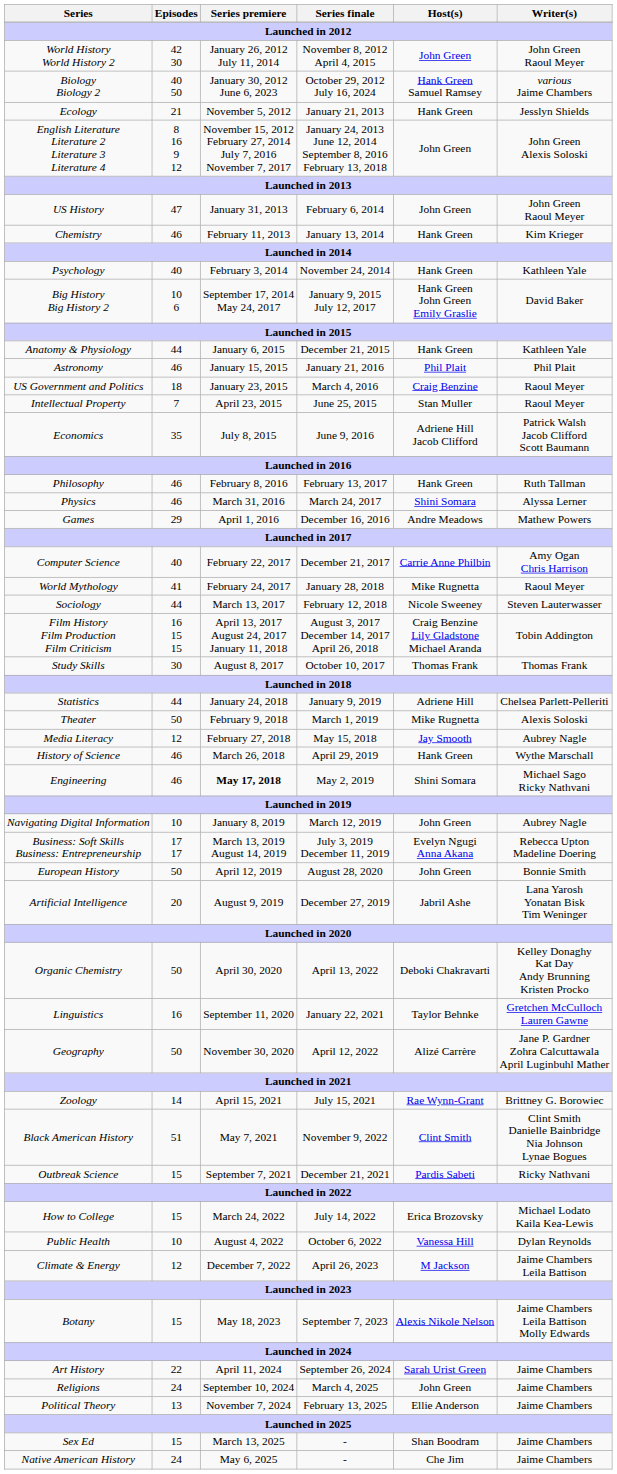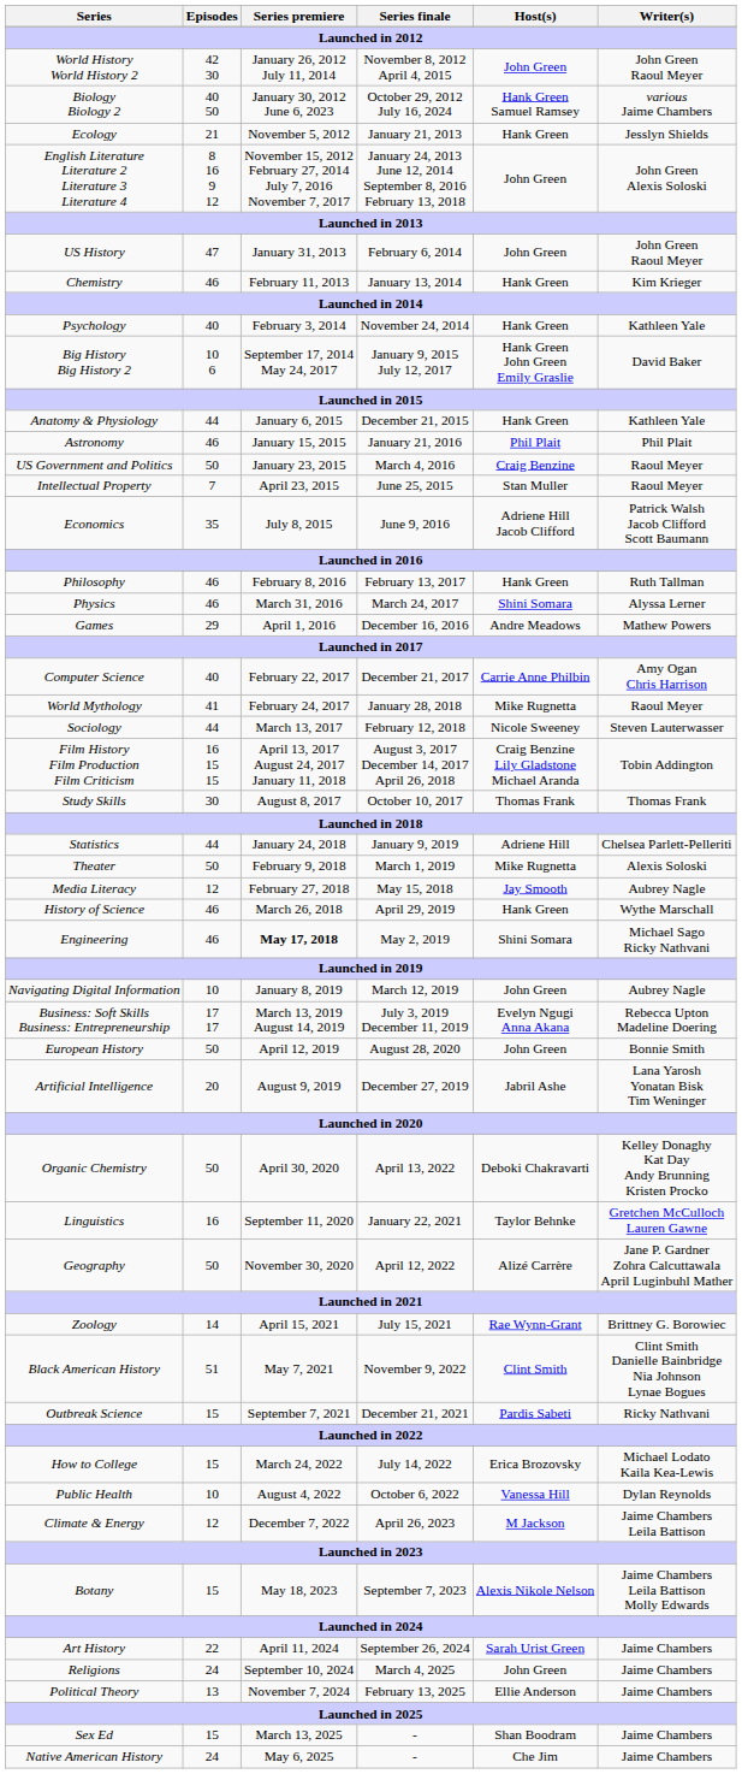 <table class="wikitable" style="text-align:center">
 <tr>
 <th>Series</th>
 <th>Episodes</th>
 <th>Series premiere</th>
 <th>Series finale</th>
 <th>Host(s)</th>
 <th>Writer(s)</th>
 </tr>
 <tr>
 </tr>
 <tr>
 <th colspan="7" style="background-color:#ccccff;">Launched in 2012</th>
 </tr>
 <tr>
 <td style="text-align:center;"><em>World History</em><br><em>World History 2</em></td>
 <td>42<br>30</td>
 <td style="text-align:center;">January 26, 2012<br>July 11, 2014</td>
 <td style="text-align:center;">November 8, 2012<br>April 4, 2015</td>
 <td style="text-align:center;"><a href='#'>John Green</a></td>
 <td style="text-align:center;">John Green<br>Raoul Meyer</td>
 </tr>
 <tr>
 <td style="text-align:center;"><em>Biology</em><br><em>Biology 2</em></td>
 <td>40<br>50</td>
 <td style="text-align:center;">January 30, 2012<br>June 6, 2023</td>
 <td style="text-align:center;">October 29, 2012<br>July 16, 2024</td>
 <td style="text-align:center;"><a href='#'>Hank Green</a><br>Samuel Ramsey</td>
 <td style="text-align:center;"><em>various</em><br>Jaime Chambers</td>
 </tr>
 <tr>
 <td style="text-align:center;"><em>Ecology</em></td>
 <td>21</td>
 <td style="text-align:center;">November 5, 2012</td>
 <td style="text-align:center;">January 21, 2013</td>
 <td style="text-align:center;">Hank Green</td>
 <td style="text-align:center;">Jesslyn Shields</td>
 </tr>
 <tr>
 <td style="text-align:center;"><em>English Literature</em><br><em>Literature 2</em><br><em>Literature 3</em><br><em>Literature 4</em></td>
 <td>8<br>16<br>9<br>12</td>
 <td style="text-align:center;">November 15, 2012<br>February 27, 2014 <br>July 7, 2016<br>November 7, 2017</td>
 <td style="text-align:center;">January 24, 2013<br>June 12, 2014<br>September 8, 2016<br>February 13, 2018</td>
 <td style="text-align:center;">John Green</td>
 <td style="text-align:center;">John Green<br>Alexis Soloski</td>
 </tr>
 <tr>
 <th colspan="7" style="background-color:#ccccff;">Launched in 2013</th>
 </tr>
 <tr>
 <td style="text-align:center;"><em>US History</em></td>
 <td>47</td>
 <td style="text-align:center;">January 31, 2013</td>
 <td style="text-align:center;">February 6, 2014</td>
 <td style="text-align:center;">John Green</td>
 <td style="text-align:center;">John Green<br>Raoul Meyer</td>
 </tr>
 <tr>
 <td style="text-align:center;"><em>Chemistry</em></td>
 <td>46</td>
 <td style="text-align:center;">February 11, 2013</td>
 <td style="text-align:center;">January 13, 2014</td>
 <td style="text-align:center;">Hank Green</td>
 <td style="text-align:center;">Kim Krieger</td>
 </tr>
 <tr>
 <th colspan="7" style="background-color:#ccccff;">Launched in 2014</th>
 </tr>
 <tr>
 <td style="text-align:center;"><em>Psychology</em></td>
 <td>40</td>
 <td style="text-align:center;">February 3, 2014</td>
 <td style="text-align:center;">November 24, 2014</td>
 <td style="text-align:center;">Hank Green</td>
 <td style="text-align:center;">Kathleen Yale</td>
 </tr>
 <tr>
 <td style="text-align:center;"><em>Big History</em><br><em>Big History 2</em></td>
 <td>10<br>6</td>
 <td style="text-align:center;">September 17, 2014<br> May 24, 2017</td>
 <td style="text-align:center;">January 9, 2015<br>July 12, 2017</td>
 <td style="text-align:center;">Hank Green<br>John Green<br><a href='#'>Emily Graslie</a></td>
 <td style="text-align:center;">David Baker</td>
 </tr>
 <tr>
 <th colspan="7" style="background-color:#ccccff;">Launched in 2015</th>
 </tr>
 <tr>
 <td style="text-align:center;"><em>Anatomy & Physiology</em></td>
 <td>44</td>
 <td style="text-align:center;">January 6, 2015</td>
 <td style="text-align:center;">December 21, 2015</td>
 <td style="text-align:center;">Hank Green</td>
 <td style="text-align:center;">Kathleen Yale</td>
 </tr>
 <tr>
 <td style="text-align:center;"><em>Astronomy</em></td>
 <td>46</td>
 <td style="text-align:center;">January 15, 2015</td>
 <td style="text-align:center;">January 21, 2016</td>
 <td style="text-align:center;"><a href='#'>Phil Plait</a></td>
 <td style="text-align:center;">Phil Plait</td>
 </tr>
 <tr>
 <td style="text-align:center;"><em>US Government and Politics</em></td>
-<td>18</td>
+<td>50</td>
 <td style="text-align:center;">January 23, 2015</td>
 <td style="text-align:center;">March 4, 2016</td>
 <td style="text-align:center;"><a href='#'>Craig Benzine</a></td>
 <td style="text-align:center;">Raoul Meyer</td>
 </tr>
 <tr>
 <td style="text-align:center;"><em>Intellectual Property</em></td>
 <td>7</td>
 <td style="text-align:center;">April 23, 2015</td>
 <td style="text-align:center;">June 25, 2015</td>
 <td style="text-align:center;">Stan Muller</td>
 <td style="text-align:center;">Raoul Meyer</td>
 </tr>
 <tr>
 <td style="text-align:center;"><em>Economics</em></td>
 <td>35</td>
 <td style="text-align:center;">July 8, 2015</td>
 <td style="text-align:center;">June 9, 2016</td>
 <td style="text-align:center;">Adriene Hill<br>Jacob Clifford</td>
 <td style="text-align:center;">Patrick Walsh<br>Jacob Clifford<br>Scott Baumann</td>
 </tr>
 <tr>
 <th colspan="7" style="background-color:#ccccff;">Launched in 2016</th>
 </tr>
 <tr>
 <td style="text-align:center;"><em>Philosophy</em></td>
 <td>46</td>
 <td style="text-align:center;">February 8, 2016</td>
 <td style="text-align:center;">February 13, 2017</td>
 <td style="text-align:center;">Hank Green</td>
 <td style="text-align:center;">Ruth Tallman</td>
 </tr>
 <tr>
 <td style="text-align:center;"><em>Physics</em></td>
 <td>46</td>
 <td style="text-align:center;">March 31, 2016</td>
 <td style="text-align:center;">March 24, 2017</td>
 <td style="text-align:center;"><a href='#'>Shini Somara</a></td>
 <td style="text-align:center;">Alyssa Lerner</td>
 </tr>
 <tr>
 <td style="text-align:center;"><em>Games</em></td>
 <td>29</td>
 <td style="text-align:center;">April 1, 2016</td>
 <td style="text-align:center;">December 16, 2016</td>
 <td style="text-align:center;">Andre Meadows</td>
 <td style="text-align:center;">Mathew Powers</td>
 </tr>
 <tr>
 <th colspan="7" style="background-color:#ccccff;">Launched in 2017</th>
 </tr>
 <tr>
 <td style="text-align:center;"><em>Computer Science</em></td>
 <td>40</td>
 <td style="text-align:center;">February 22, 2017</td>
 <td style="text-align:center;">December 21, 2017</td>
 <td style="text-align:center;"><a href='#'>Carrie Anne Philbin</a></td>
 <td style="text-align:center;">Amy Ogan<br><a href='#'>Chris Harrison</a></td>
 </tr>
 <tr>
 <td style="text-align:center;"><em>World Mythology</em></td>
 <td>41</td>
 <td style="text-align:center;">February 24, 2017</td>
 <td style="text-align:center;">January 28, 2018</td>
 <td style="text-align:center;">Mike Rugnetta</td>
 <td style="text-align:center;">Raoul Meyer</td>
 </tr>
 <tr>
 <td style="text-align:center;"><em>Sociology</em></td>
 <td>44</td>
 <td style="text-align:center;">March 13, 2017</td>
 <td style="text-align:center;">February 12, 2018</td>
 <td style="text-align:center;">Nicole Sweeney</td>
 <td style="text-align:center;">Steven Lauterwasser</td>
 </tr>
 <tr>
 <td style="text-align:center;"><em>Film History</em><br><em>Film Production</em><br><em>Film Criticism</em></td>
 <td>16<br>15<br>15</td>
 <td style="text-align:center;">April 13, 2017<br>August 24, 2017<br>January 11, 2018</td>
 <td style="text-align:center;">August 3, 2017<br>December 14, 2017<br>April 26, 2018</td>
 <td style="text-align:center;">Craig Benzine<br><a href='#'>Lily Gladstone</a><br>Michael Aranda</td>
 <td style="text-align:center;">Tobin Addington</td>
 </tr>
 <tr>
 <td style="text-align:center;"><em>Study Skills</em></td>
 <td>30</td>
 <td style="text-align:center;">August 8, 2017</td>
 <td style="text-align:center;">October 10, 2017</td>
 <td style="text-align:center;">Thomas Frank</td>
 <td style="text-align:center;">Thomas Frank</td>
 </tr>
 <tr>
 <th colspan="7" style="background-color:#ccccff;">Launched in 2018</th>
 </tr>
 <tr>
 <td style="text-align:center;"><em>Statistics</em></td>
 <td>44</td>
 <td style="text-align:center;">January 24, 2018</td>
 <td style="text-align:center;">January 9, 2019</td>
 <td style="text-align:center;">Adriene Hill</td>
 <td style="text-align:center;">Chelsea Parlett-Pelleriti</td>
 </tr>
 <tr>
 <td style="text-align:center;"><em>Theater</em></td>
 <td>50</td>
 <td style="text-align:center;">February 9, 2018</td>
 <td style="text-align:center;">March 1, 2019</td>
 <td style="text-align:center;">Mike Rugnetta</td>
 <td style="text-align:center;">Alexis Soloski</td>
 </tr>
 <tr>
 <td style="text-align:center;"><em>Media Literacy</em></td>
 <td>12</td>
 <td style="text-align:center;">February 27, 2018</td>
 <td style="text-align:center;">May 15, 2018</td>
 <td style="text-align:center;"><a href='#'>Jay Smooth</a></td>
 <td style="text-align:center;">Aubrey Nagle</td>
 </tr>
 <tr>
 <td style="text-align:center;"><em>History of Science</em></td>
 <td>46</td>
 <td style="text-align:center;">March 26, 2018</td>
 <td style="text-align:center;">April 29, 2019</td>
 <td style="text-align:center;">Hank Green</td>
 <td style="text-align:center;">Wythe Marschall</td>
 </tr>
 <tr>
 <td style="text-align:center;"><em>Engineering</em></td>
 <td>46</td>
 <td style="text-align:center;"><strong>May 17, 2018</strong></td>
 <td style="text-align:center;">May 2, 2019</td>
 <td style="text-align:center;">Shini Somara</td>
 <td style="text-align:center;">Michael Sago<br>Ricky Nathvani</td>
 </tr>
 <tr>
 <th colspan="7" style="background-color:#ccccff;">Launched in 2019</th>
 </tr>
 <tr>
 <td style="text-align:center;"><em>Navigating Digital Information</em></td>
 <td>10</td>
 <td style="text-align:center;">January 8, 2019</td>
 <td style="text-align:center;">March 12, 2019</td>
 <td style="text-align:center;">John Green</td>
 <td style="text-align:center;">Aubrey Nagle</td>
 </tr>
 <tr>
 <td style="text-align:center;"><em>Business: Soft Skills</em><br><em>Business: Entrepreneurship</em></td>
 <td>17<br>17</td>
 <td style="text-align:center;">March 13, 2019<br>August 14, 2019</td>
 <td style="text-align:center;">July 3, 2019<br>December 11, 2019</td>
 <td style="text-align:center;">Evelyn Ngugi<br><a href='#'>Anna Akana</a></td>
 <td style="text-align:center;">Rebecca Upton<br>Madeline Doering</td>
 </tr>
 <tr>
 <td style="text-align:center;"><em>European History</em></td>
 <td>50</td>
 <td style="text-align:center;">April 12, 2019</td>
 <td style="text-align:center;">August 28, 2020</td>
 <td style="text-align:center;">John Green</td>
 <td style="text-align:center;">Bonnie Smith</td>
 </tr>
 <tr>
 <td style="text-align:center;"><em>Artificial Intelligence</em></td>
 <td>20</td>
 <td style="text-align:center;">August 9, 2019</td>
 <td style="text-align:center;">December 27, 2019</td>
 <td style="text-align:center;">Jabril Ashe</td>
 <td style="text-align:center;">Lana Yarosh<br>Yonatan Bisk<br>Tim Weninger</td>
 </tr>
 <tr>
 <th colspan="7" style="background-color:#ccccff;">Launched in 2020</th>
 </tr>
 <tr>
 <td style="text-align:center;"><em>Organic Chemistry</em></td>
 <td style="text-align:center;">50</td>
 <td style="text-align:center;">April 30, 2020</td>
 <td style="text-align:center;">April 13, 2022</td>
 <td style="text-align:center;">Deboki Chakravarti</td>
 <td style="text-align:center;">Kelley Donaghy<br>Kat Day<br>Andy Brunning<br>Kristen Procko</td>
 </tr>
 <tr>
 <td style="text-align:center;"><em>Linguistics</em></td>
 <td>16</td>
 <td style="text-align:center;">September 11, 2020</td>
 <td style="text-align:center;">January 22, 2021</td>
 <td style="text-align:center;">Taylor Behnke</td>
 <td style="text-align:center;"><a href='#'>Gretchen McCulloch</a><br><a href='#'>Lauren Gawne</a></td>
 </tr>
 <tr>
 <td style="text-align:center;"><em>Geography</em></td>
 <td>50</td>
 <td style="text-align:center;">November 30, 2020</td>
 <td style="text-align:center;">April 12, 2022</td>
 <td style="text-align:center;">Alizé Carrère</td>
 <td style="text-align:center;">Jane P. Gardner<br>Zohra Calcuttawala<br>April Luginbuhl Mather</td>
 </tr>
 <tr>
 <th colspan="7" style="background-color:#ccccff;">Launched in 2021</th>
 </tr>
 <tr>
 <td style="text-align:center;"><em>Zoology</em></td>
 <td style="text-align:center;">14</td>
 <td style="text-align:center;">April 15, 2021</td>
 <td style="text-align:center;">July 15, 2021</td>
 <td style="text-align:center;"><a href='#'>Rae Wynn-Grant</a></td>
 <td style="text-align:center;">Brittney G. Borowiec</td>
 </tr>
 <tr>
 <td style="text-align:center;"><em>Black American History</em></td>
 <td style="text-align:center;">51</td>
 <td style="text-align:center;">May 7, 2021</td>
 <td style="text-align:center;">November 9, 2022</td>
 <td style="text-align:center;"><a href='#'>Clint Smith</a></td>
 <td style="text-align:center;">Clint Smith<br>Danielle Bainbridge<br>Nia Johnson<br>Lynae Bogues</td>
 </tr>
 <tr>
 <td style="text-align:center;"><em>Outbreak Science</em></td>
 <td style="text-align:center;">15</td>
 <td style="text-align:center;">September 7, 2021</td>
 <td style="text-align:center;">December 21, 2021</td>
 <td style="text-align:center;"><a href='#'>Pardis Sabeti</a></td>
 <td style="text-align:center;">Ricky Nathvani</td>
 </tr>
 <tr>
 <th colspan="7" style="background-color:#ccccff;">Launched in 2022</th>
 </tr>
 <tr>
 <td style="text-align:center;"><em>How to College</em></td>
 <td>15</td>
 <td style="text-align:center;">March 24, 2022</td>
 <td style="text-align:center;">July 14, 2022</td>
 <td style="text-align:center;">Erica Brozovsky</td>
 <td style="text-align:center;">Michael Lodato<br>Kaila Kea-Lewis</td>
 </tr>
 <tr>
 <td style="text-align:center;"><em>Public Health</em></td>
 <td style="text-align:center;">10</td>
 <td style="text-align:center;">August 4, 2022</td>
 <td style="text-align:center;">October 6, 2022</td>
 <td style="text-align:center;"><a href='#'>Vanessa Hill</a></td>
 <td style="text-align:center;">Dylan Reynolds</td>
 </tr>
 <tr>
 <td style="text-align:center;"><em>Climate & Energy</em></td>
 <td style="text-align:center;">12</td>
 <td style="text-align:center;">December 7, 2022</td>
 <td style="text-align:center;">April 26, 2023</td>
 <td style="text-align:center;"><a href='#'>M Jackson</a></td>
 <td style="text-align:center;">Jaime Chambers<br>Leila Battison</td>
 </tr>
 <tr>
 <th colspan="7" style="background-color:#ccccff;">Launched in 2023</th>
 </tr>
 <tr>
 <td style="text-align:center;"><em>Botany</em></td>
 <td style="text-align:center;">15</td>
 <td style="text-align:center;">May 18, 2023</td>
 <td style="text-align:center;">September 7, 2023</td>
 <td style="text-align:center;"><a href='#'>Alexis Nikole Nelson</a></td>
 <td style="text-align:center;">Jaime Chambers<br>Leila Battison<br>Molly Edwards</td>
 </tr>
 <tr>
 <th colspan="7" style="background-color:#ccccff;">Launched in 2024</th>
 </tr>
 <tr>
 <td style="text-align:center;"><em>Art History</em></td>
 <td style="text-align:center;">22</td>
 <td style="text-align:center;">April 11, 2024</td>
 <td style="text-align:center;">September 26, 2024</td>
 <td style="text-align:center;"><a href='#'>Sarah Urist Green</a></td>
 <td style="text-align:center;">Jaime Chambers</td>
 </tr>
 <tr>
 <td style="text-align:center;"><em>Religions</em></td>
 <td style="text-align:center;">24</td>
 <td style="text-align:center;">September 10, 2024</td>
 <td style="text-align:center;">March 4, 2025</td>
 <td style="text-align:center;">John Green</td>
 <td style="text-align:center;">Jaime Chambers</td>
 </tr>
 <tr>
 <td style="text-align:center;"><em>Political Theory</em></td>
 <td style="text-align:center;">13</td>
 <td style="text-align:center;">November 7, 2024</td>
 <td style="text-align:center;">February 13, 2025</td>
 <td style="text-align:center;">Ellie Anderson</td>
 <td style="text-align:center;">Jaime Chambers</td>
 </tr>
 <tr>
 <th colspan="7" style="background-color:#ccccff;">Launched in 2025</th>
 </tr>
 <tr>
 <td style="text-align:center;"><em>Sex Ed</em></td>
 <td style="text-align:center;">15</td>
 <td style="text-align:center;">March 13, 2025</td>
 <td style="text-align:center;">-</td>
 <td style="text-align:center;">Shan Boodram</td>
 <td style="text-align:center;">Jaime Chambers</td>
 </tr>
 <tr>
 <td style="text-align:center;"><em>Native American History</em></td>
 <td style="text-align:center;">24</td>
 <td style="text-align:center;">May 6, 2025</td>
 <td style="text-align:center;">-</td>
 <td style="text-align:center;">Che Jim</td>
 <td style="text-align:center;">Jaime Chambers</td>
 </tr>
 </table>
